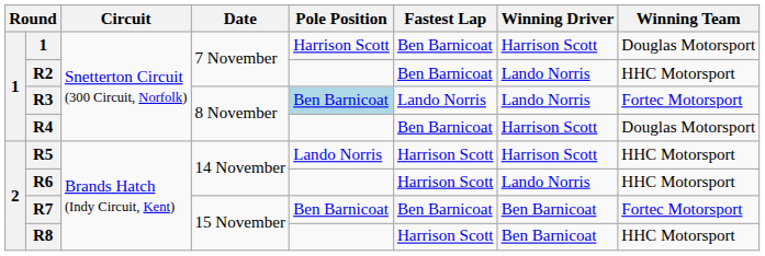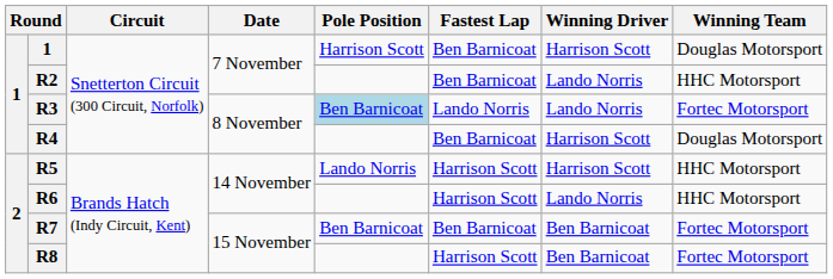 <table class="wikitable" style="font-size: 85%">
 <tr>
 <th colspan=2>Round</th>
 <th>Circuit</th>
 <th>Date</th>
 <th>Pole Position</th>
 <th>Fastest Lap</th>
 <th>Winning Driver</th>
 <th>Winning Team</th>
 </tr>
 <tr>
 <th rowspan=4>1</th>
 <th>1</th>
 <td rowspan=4><a href='#'>Snetterton Circuit</a><br><small>(300 Circuit, <a href='#'>Norfolk</a>)</small></td>
 <td rowspan=2>7 November</td>
 <td> <a href='#'>Harrison Scott</a></td>
 <td> <a href='#'>Ben Barnicoat</a></td>
 <td> <a href='#'>Harrison Scott</a></td>
 <td> Douglas Motorsport</td>
 </tr>
 <tr>
 <th>R2</th>
 <td></td>
 <td> <a href='#'>Ben Barnicoat</a></td>
 <td> <a href='#'>Lando Norris</a></td>
 <td> HHC Motorsport</td>
 </tr>
 <tr>
 <th>R3</th>
 <td rowspan=2>8 November</td>
 <td style="background: lightblue;"> <a href='#'>Ben Barnicoat</a></td>
 <td> <a href='#'>Lando Norris</a></td>
 <td> <a href='#'>Lando Norris</a></td>
 <td> <a href='#'>Fortec Motorsport</a></td>
 </tr>
 <tr>
 <th>R4</th>
 <td></td>
 <td> <a href='#'>Ben Barnicoat</a></td>
 <td> <a href='#'>Harrison Scott</a></td>
 <td> Douglas Motorsport</td>
 </tr>
 <tr>
 <th rowspan=4>2</th>
 <th>R5</th>
 <td rowspan=4><a href='#'>Brands Hatch</a><br><small>(Indy Circuit, <a href='#'>Kent</a>)</small></td>
 <td rowspan=2>14 November</td>
 <td> <a href='#'>Lando Norris</a></td>
 <td> <a href='#'>Harrison Scott</a></td>
 <td> <a href='#'>Harrison Scott</a></td>
 <td> HHC Motorsport</td>
 </tr>
 <tr>
 <th>R6</th>
 <td></td>
 <td> <a href='#'>Harrison Scott</a></td>
 <td> <a href='#'>Lando Norris</a></td>
 <td> HHC Motorsport</td>
 </tr>
 <tr>
 <th>R7</th>
 <td rowspan=2>15 November</td>
 <td> <a href='#'>Ben Barnicoat</a></td>
 <td> <a href='#'>Ben Barnicoat</a></td>
 <td> <a href='#'>Ben Barnicoat</a></td>
 <td> <a href='#'>Fortec Motorsport</a></td>
 </tr>
 <tr>
 <th>R8</th>
 <td></td>
 <td> <a href='#'>Harrison Scott</a></td>
 <td> <a href='#'>Ben Barnicoat</a></td>
-<td> HHC Motorsport</td>
+<td> <a href='#'>Fortec Motorsport</a></td>
 </tr>
 </table>
